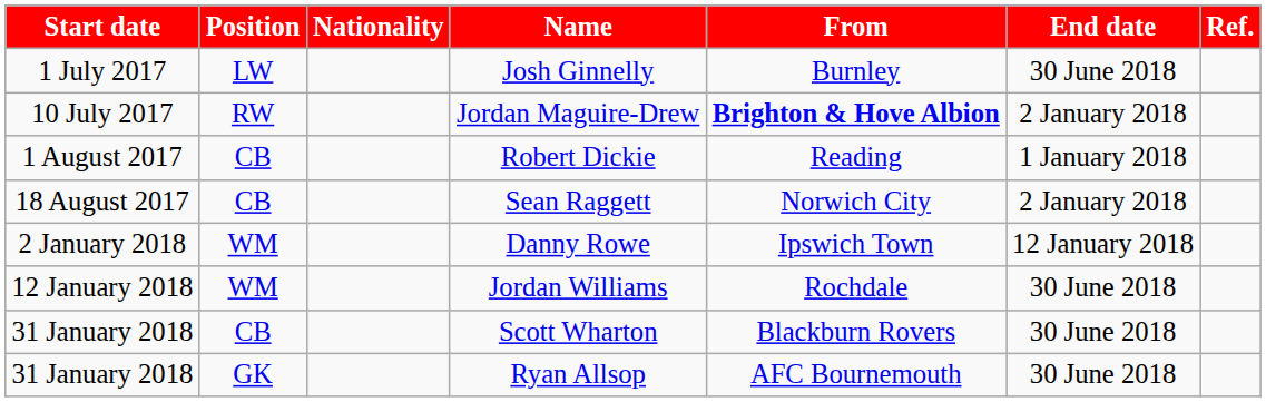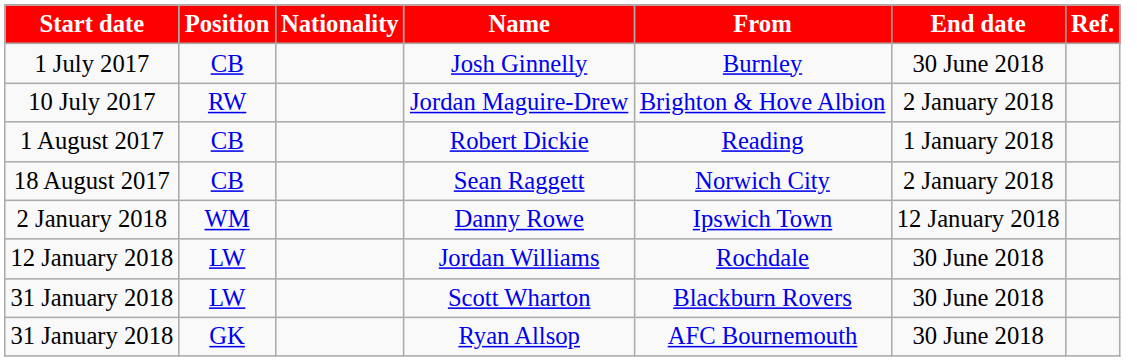 <table class="wikitable"  style="text-align:center;">
 <tr>
 <th style="background:#FF0000; color:#ffffff;">Start date</th>
 <th style="background:#FF0000; color:#ffffff;">Position</th>
 <th style="background:#FF0000; color:#ffffff;">Nationality</th>
 <th style="background:#FF0000; color:#ffffff;">Name</th>
 <th style="background:#FF0000; color:#ffffff;">From</th>
 <th style="background:#FF0000; color:#ffffff;">End date</th>
 <th style="background:#FF0000; color:#ffffff;">Ref.</th>
 </tr>
 <tr>
 <td>1 July 2017</td>
-<td><a href='#'>LW</a></td>
+<td><a href='#'>CB</a></td>
 <td></td>
 <td><a href='#'>Josh Ginnelly</a></td>
 <td><a href='#'>Burnley</a></td>
 <td>30 June 2018</td>
 <td></td>
 </tr>
 <tr>
 <td>10 July 2017</td>
 <td><a href='#'>RW</a></td>
 <td></td>
 <td><a href='#'>Jordan Maguire-Drew</a></td>
-<td><strong><a href='#'>Brighton & Hove Albion</a></strong></td>
+<td><a href='#'>Brighton & Hove Albion</a></td>
 <td>2 January 2018</td>
 <td></td>
 </tr>
 <tr>
 <td>1 August 2017</td>
 <td><a href='#'>CB</a></td>
 <td></td>
 <td><a href='#'>Robert Dickie</a></td>
 <td><a href='#'>Reading</a></td>
 <td>1 January 2018</td>
 <td></td>
 </tr>
 <tr>
 <td>18 August 2017</td>
 <td><a href='#'>CB</a></td>
 <td></td>
 <td><a href='#'>Sean Raggett</a></td>
 <td><a href='#'>Norwich City</a></td>
 <td>2 January 2018</td>
 <td></td>
 </tr>
 <tr>
 <td>2 January 2018</td>
 <td><a href='#'>WM</a></td>
 <td></td>
 <td><a href='#'>Danny Rowe</a></td>
 <td><a href='#'>Ipswich Town</a></td>
 <td>12 January 2018</td>
 <td></td>
 </tr>
 <tr>
 <td>12 January 2018</td>
-<td><a href='#'>WM</a></td>
+<td><a href='#'>LW</a></td>
 <td></td>
 <td><a href='#'>Jordan Williams</a></td>
 <td><a href='#'>Rochdale</a></td>
 <td>30 June 2018</td>
 <td></td>
 </tr>
 <tr>
 <td>31 January 2018</td>
-<td><a href='#'>CB</a></td>
+<td><a href='#'>LW</a></td>
 <td></td>
 <td><a href='#'>Scott Wharton</a></td>
 <td><a href='#'>Blackburn Rovers</a></td>
 <td>30 June 2018</td>
 <td></td>
 </tr>
 <tr>
 <td>31 January 2018</td>
 <td><a href='#'>GK</a></td>
 <td></td>
 <td><a href='#'>Ryan Allsop</a></td>
 <td><a href='#'>AFC Bournemouth</a></td>
 <td>30 June 2018</td>
 <td></td>
 </tr>
 </table>
